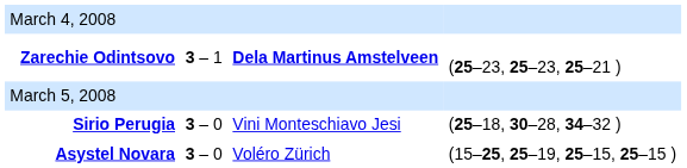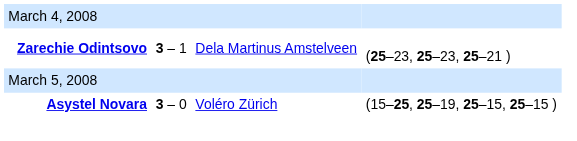 <table style=border-collapse:collapse  cellspacing=0 cellpadding=5>
 <tr bgcolor=#D0E7FF>
 <td colspan="4">March 4, 2008</td>
 <td></td>
 </tr>
 <tr>
 <td></td>
 <td align=right><strong><a href='#'>Zarechie Odintsovo</a></strong> </td>
 <td><strong>3</strong> – 1</td>
-<td><strong> <a href='#'>Dela Martinus Amstelveen</a></strong></td>
+<td> <a href='#'>Dela Martinus Amstelveen</a></td>
 <td><br>(<strong>25</strong>–23, <strong>25</strong>–23, <strong>25</strong>–21 )</td>
 </tr>
 <tr bgcolor=#D0E7FF>
 <td colspan="4">March 5, 2008</td>
 <td></td>
-</tr>
-<tr>
-<td></td>
-<td align=right><strong><a href='#'>Sirio Perugia</a></strong> </td>
-<td><strong>3</strong> – 0</td>
-<td>  <a href='#'>Vini Monteschiavo Jesi</a></td>
-<td>(<strong>25</strong>–18, <strong>30</strong>–28, <strong>34</strong>–32 )</td>
 </tr>
 <tr>
 <td></td>
 <td align=right><strong><a href='#'>Asystel Novara</a></strong> </td>
 <td><strong>3</strong> – 0</td>
 <td> <a href='#'>Voléro Zürich</a></td>
 <td>(15–<strong>25</strong>, <strong>25</strong>–19, <strong>25</strong>–15, <strong>25</strong>–15 )</td>
 </tr>
 </table>
